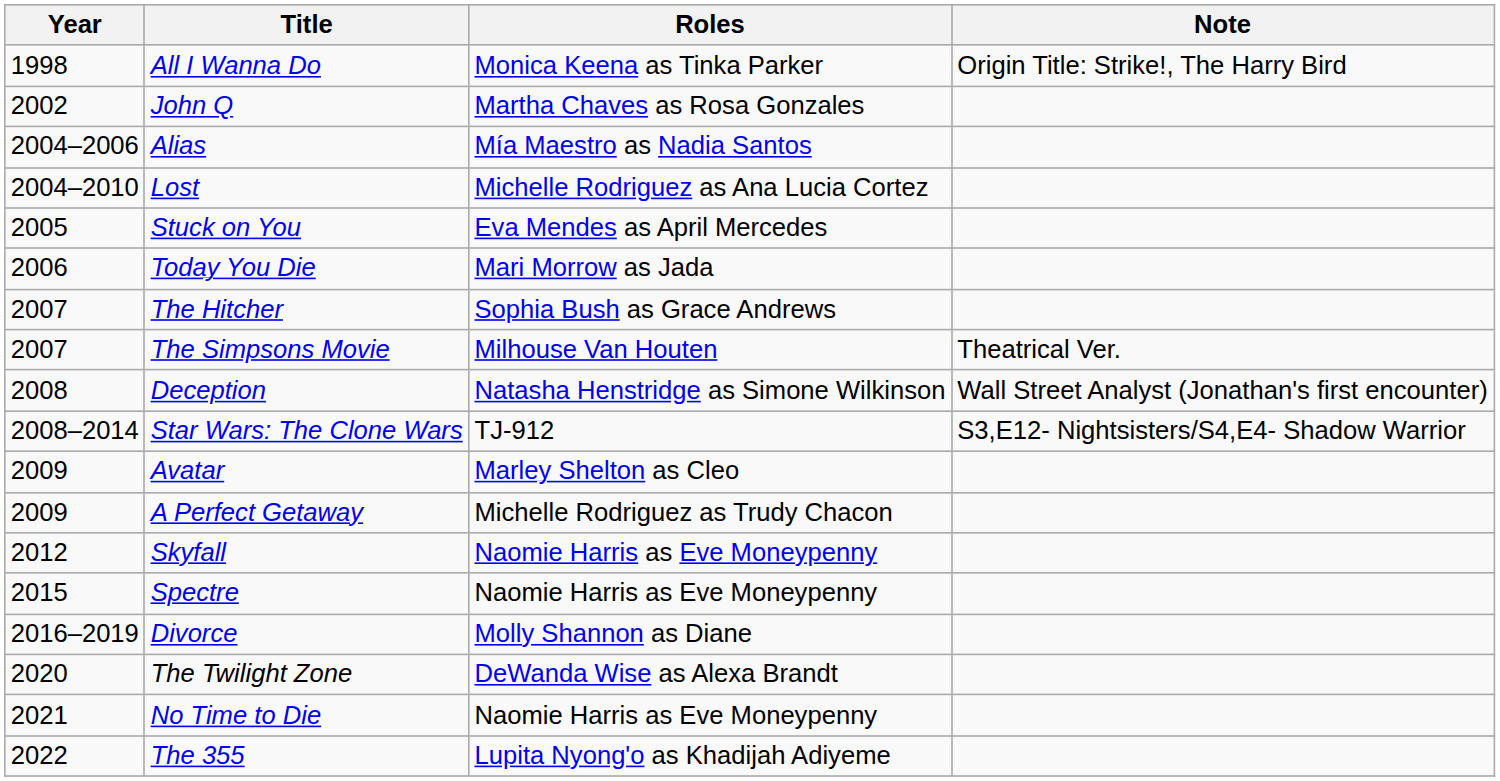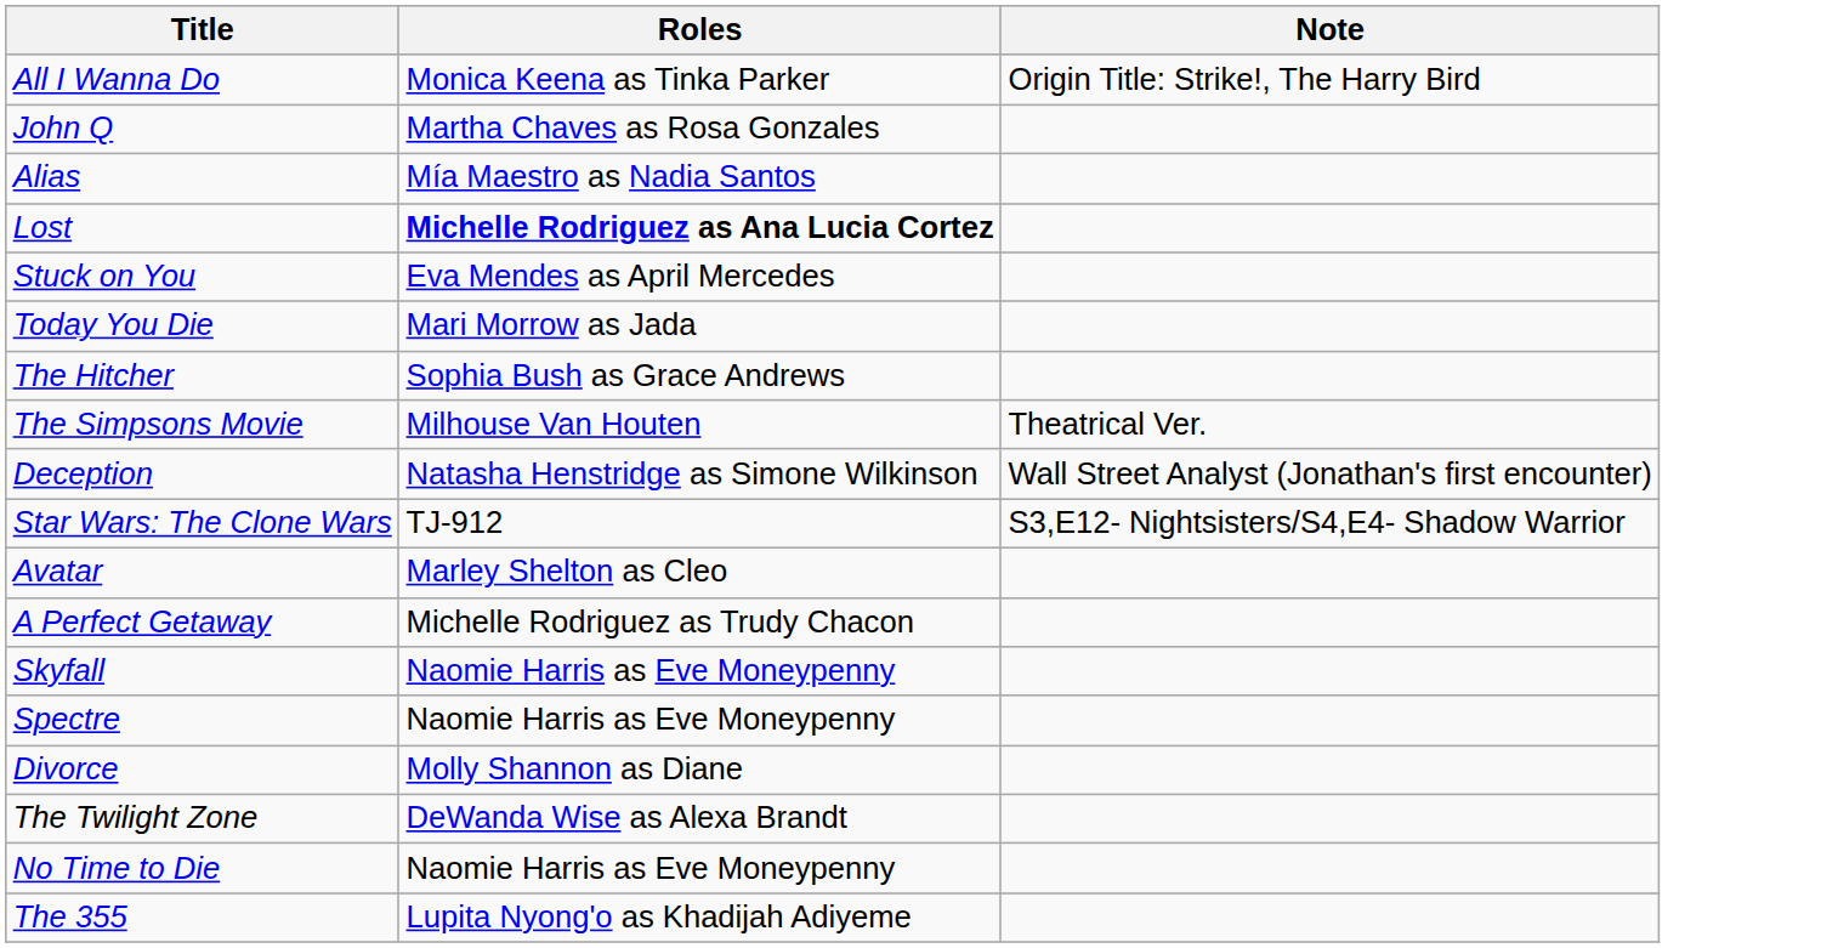 <table class="wikitable sortable">
 <tr>
-<th>Year</th>
 <th>Title</th>
 <th>Roles</th>
 <th>Note</th>
 </tr>
 <tr>
-<td>1998</td>
 <td><em><a href='#'>All I Wanna Do</a></em></td>
 <td><a href='#'>Monica Keena</a> as Tinka Parker</td>
 <td>Origin Title: Strike!, The Harry Bird</td>
 </tr>
 <tr>
-<td>2002</td>
 <td><em><a href='#'>John Q</a></em></td>
 <td><a href='#'>Martha Chaves</a> as Rosa Gonzales</td>
 <td></td>
 </tr>
 <tr>
-<td>2004–2006</td>
 <td><em><a href='#'>Alias</a></em></td>
 <td><a href='#'>Mía Maestro</a> as <a href='#'>Nadia Santos</a></td>
 <td></td>
 </tr>
 <tr>
-<td>2004–2010</td>
 <td><em><a href='#'>Lost</a></em></td>
-<td><a href='#'>Michelle Rodriguez</a> as Ana Lucia Cortez</td>
+<td><strong><a href='#'>Michelle Rodriguez</a> as Ana Lucia Cortez</strong></td>
 <td></td>
 </tr>
 <tr>
-<td>2005</td>
 <td><em><a href='#'>Stuck on You</a></em></td>
 <td><a href='#'>Eva Mendes</a> as April Mercedes</td>
 <td></td>
 </tr>
 <tr>
-<td>2006</td>
 <td><em><a href='#'>Today You Die</a></em></td>
 <td><a href='#'>Mari Morrow</a> as Jada</td>
 <td></td>
 </tr>
 <tr>
-<td>2007</td>
 <td><em><a href='#'>The Hitcher</a></em></td>
 <td><a href='#'>Sophia Bush</a> as Grace Andrews</td>
 <td></td>
 </tr>
 <tr>
-<td>2007</td>
 <td><em><a href='#'>The Simpsons Movie</a></em></td>
 <td><a href='#'>Milhouse Van Houten</a></td>
 <td>Theatrical Ver.</td>
 </tr>
 <tr>
-<td>2008</td>
 <td><em><a href='#'>Deception</a></em></td>
 <td><a href='#'>Natasha Henstridge</a> as Simone Wilkinson</td>
 <td>Wall Street Analyst (Jonathan's first encounter)</td>
 </tr>
 <tr>
-<td>2008–2014</td>
 <td><em><a href='#'>Star Wars: The Clone Wars</a></em></td>
 <td>TJ-912</td>
 <td>S3,E12- Nightsisters/S4,E4- Shadow Warrior</td>
 </tr>
 <tr>
-<td>2009</td>
 <td><em><a href='#'>Avatar</a></em></td>
 <td><a href='#'>Marley Shelton</a> as Cleo</td>
 <td></td>
 </tr>
 <tr>
-<td>2009</td>
 <td><em><a href='#'>A Perfect Getaway</a></em></td>
 <td>Michelle Rodriguez as Trudy Chacon</td>
 <td></td>
 </tr>
 <tr>
-<td>2012</td>
 <td><em><a href='#'>Skyfall</a></em></td>
 <td><a href='#'>Naomie Harris</a> as <a href='#'>Eve Moneypenny</a></td>
 <td></td>
 </tr>
 <tr>
-<td>2015</td>
 <td><em><a href='#'>Spectre</a></em></td>
 <td>Naomie Harris as Eve Moneypenny</td>
 <td></td>
 </tr>
 <tr>
-<td>2016–2019</td>
 <td><em><a href='#'>Divorce</a></em></td>
 <td><a href='#'>Molly Shannon</a> as Diane</td>
 <td></td>
 </tr>
 <tr>
-<td>2020</td>
 <td><em>The Twilight Zone</em></td>
 <td><a href='#'>DeWanda Wise</a> as Alexa Brandt</td>
 <td></td>
 </tr>
 <tr>
-<td>2021</td>
 <td><em><a href='#'>No Time to Die</a></em></td>
 <td>Naomie Harris as Eve Moneypenny</td>
 <td></td>
 </tr>
 <tr>
-<td>2022</td>
 <td><em><a href='#'>The 355</a></em></td>
 <td><a href='#'>Lupita Nyong'o</a> as Khadijah Adiyeme</td>
 <td></td>
 </tr>
 </table>
